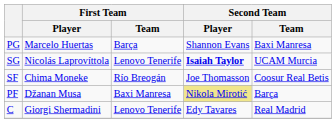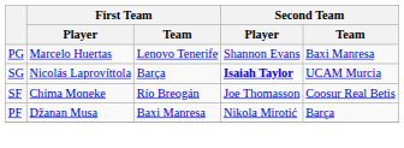 <table class="wikitable">
 <tr>
 <th rowspan=2></th>
 <th colspan=2>First Team</th>
 <th colspan=2>Second Team</th>
 </tr>
 <tr>
 <th style="text-align:center;">Player</th>
 <th style="text-align:center;">Team</th>
 <th style="text-align:center;">Player</th>
 <th style="text-align:center;">Team</th>
 </tr>
 <tr>
 <td style="text-align:left;"><a href='#'>PG</a></td>
 <td> <a href='#'>Marcelo Huertas</a></td>
-<td><a href='#'>Barça</a></td>
+<td><a href='#'>Lenovo Tenerife</a></td>
 <td> <a href='#'>Shannon Evans</a></td>
 <td><a href='#'>Baxi Manresa</a></td>
 </tr>
 <tr>
 <td style="text-align:left;"><a href='#'>SG</a></td>
 <td> <a href='#'>Nicolás Laprovíttola</a></td>
-<td><a href='#'>Lenovo Tenerife</a></td>
+<td><a href='#'>Barça</a></td>
 <td><strong> <a href='#'>Isaiah Taylor</a></strong></td>
 <td><a href='#'>UCAM Murcia</a></td>
 </tr>
 <tr>
 <td style="text-align:left;"><a href='#'>SF</a></td>
 <td> <a href='#'>Chima Moneke</a></td>
 <td><a href='#'>Río Breogán</a></td>
 <td> <a href='#'>Joe Thomasson</a></td>
 <td><a href='#'>Coosur Real Betis</a></td>
 </tr>
 <tr>
 <td style="text-align:left;"><a href='#'>PF</a></td>
 <td> <a href='#'>Džanan Musa</a></td>
 <td><a href='#'>Baxi Manresa</a></td>
-<td style="background: khaki;"> <a href='#'>Nikola Mirotić</a></td>
+<td> <a href='#'>Nikola Mirotić</a></td>
 <td><a href='#'>Barça</a></td>
-</tr>
-<tr>
-<td style="text-align:left;"><a href='#'>C</a></td>
-<td> <a href='#'>Giorgi Shermadini</a></td>
-<td><a href='#'>Lenovo Tenerife</a></td>
-<td> <a href='#'>Edy Tavares</a></td>
-<td><a href='#'>Real Madrid</a></td>
 </tr>
 <tr>
 </tr>
 </table>
